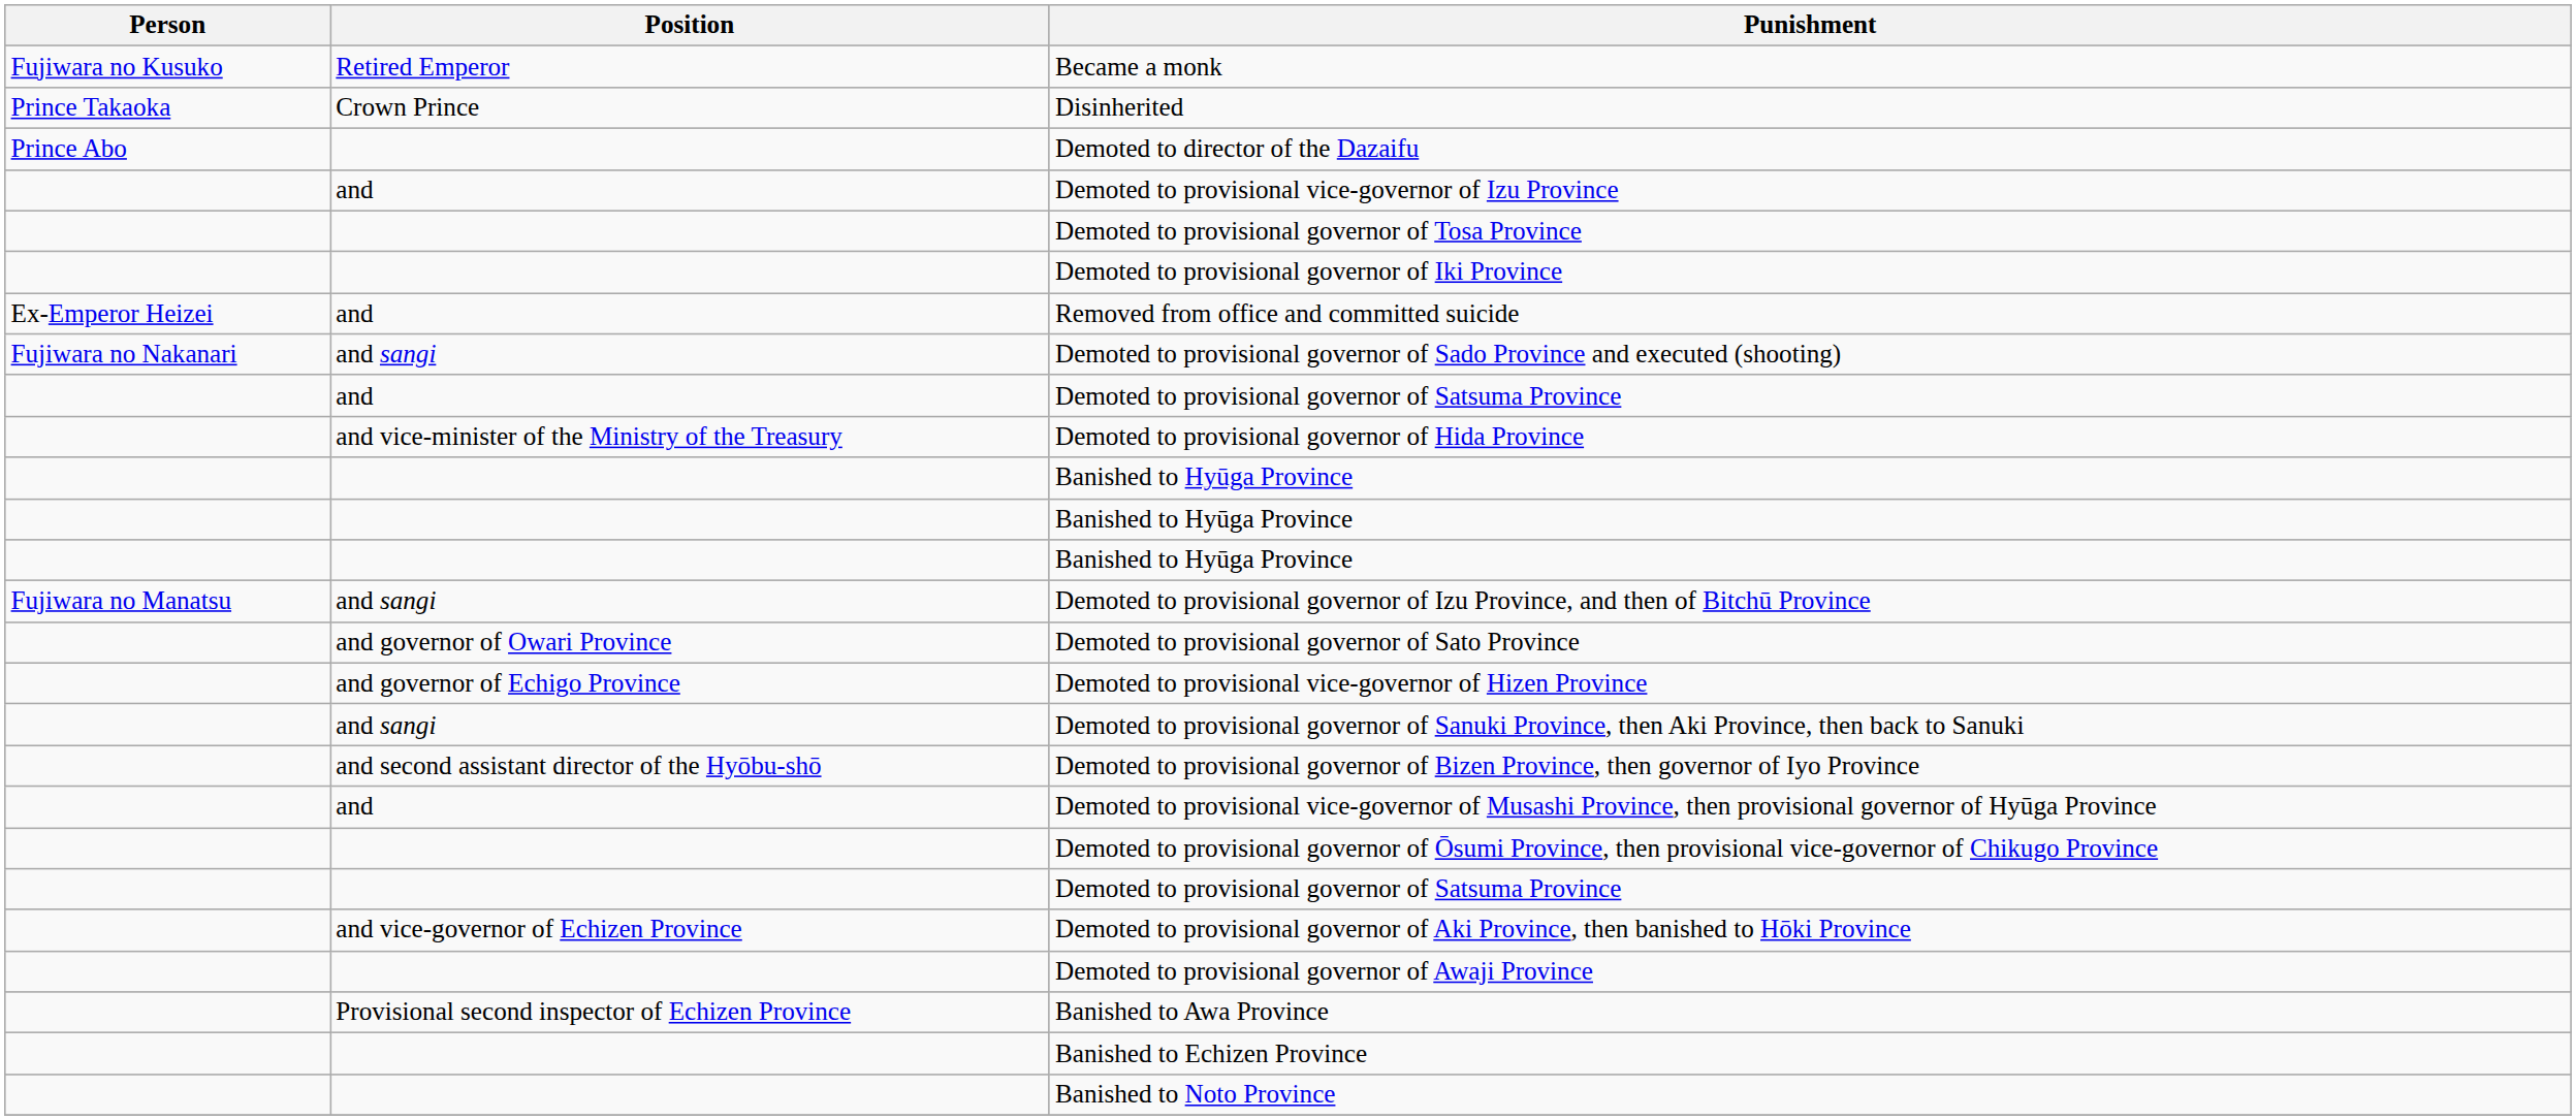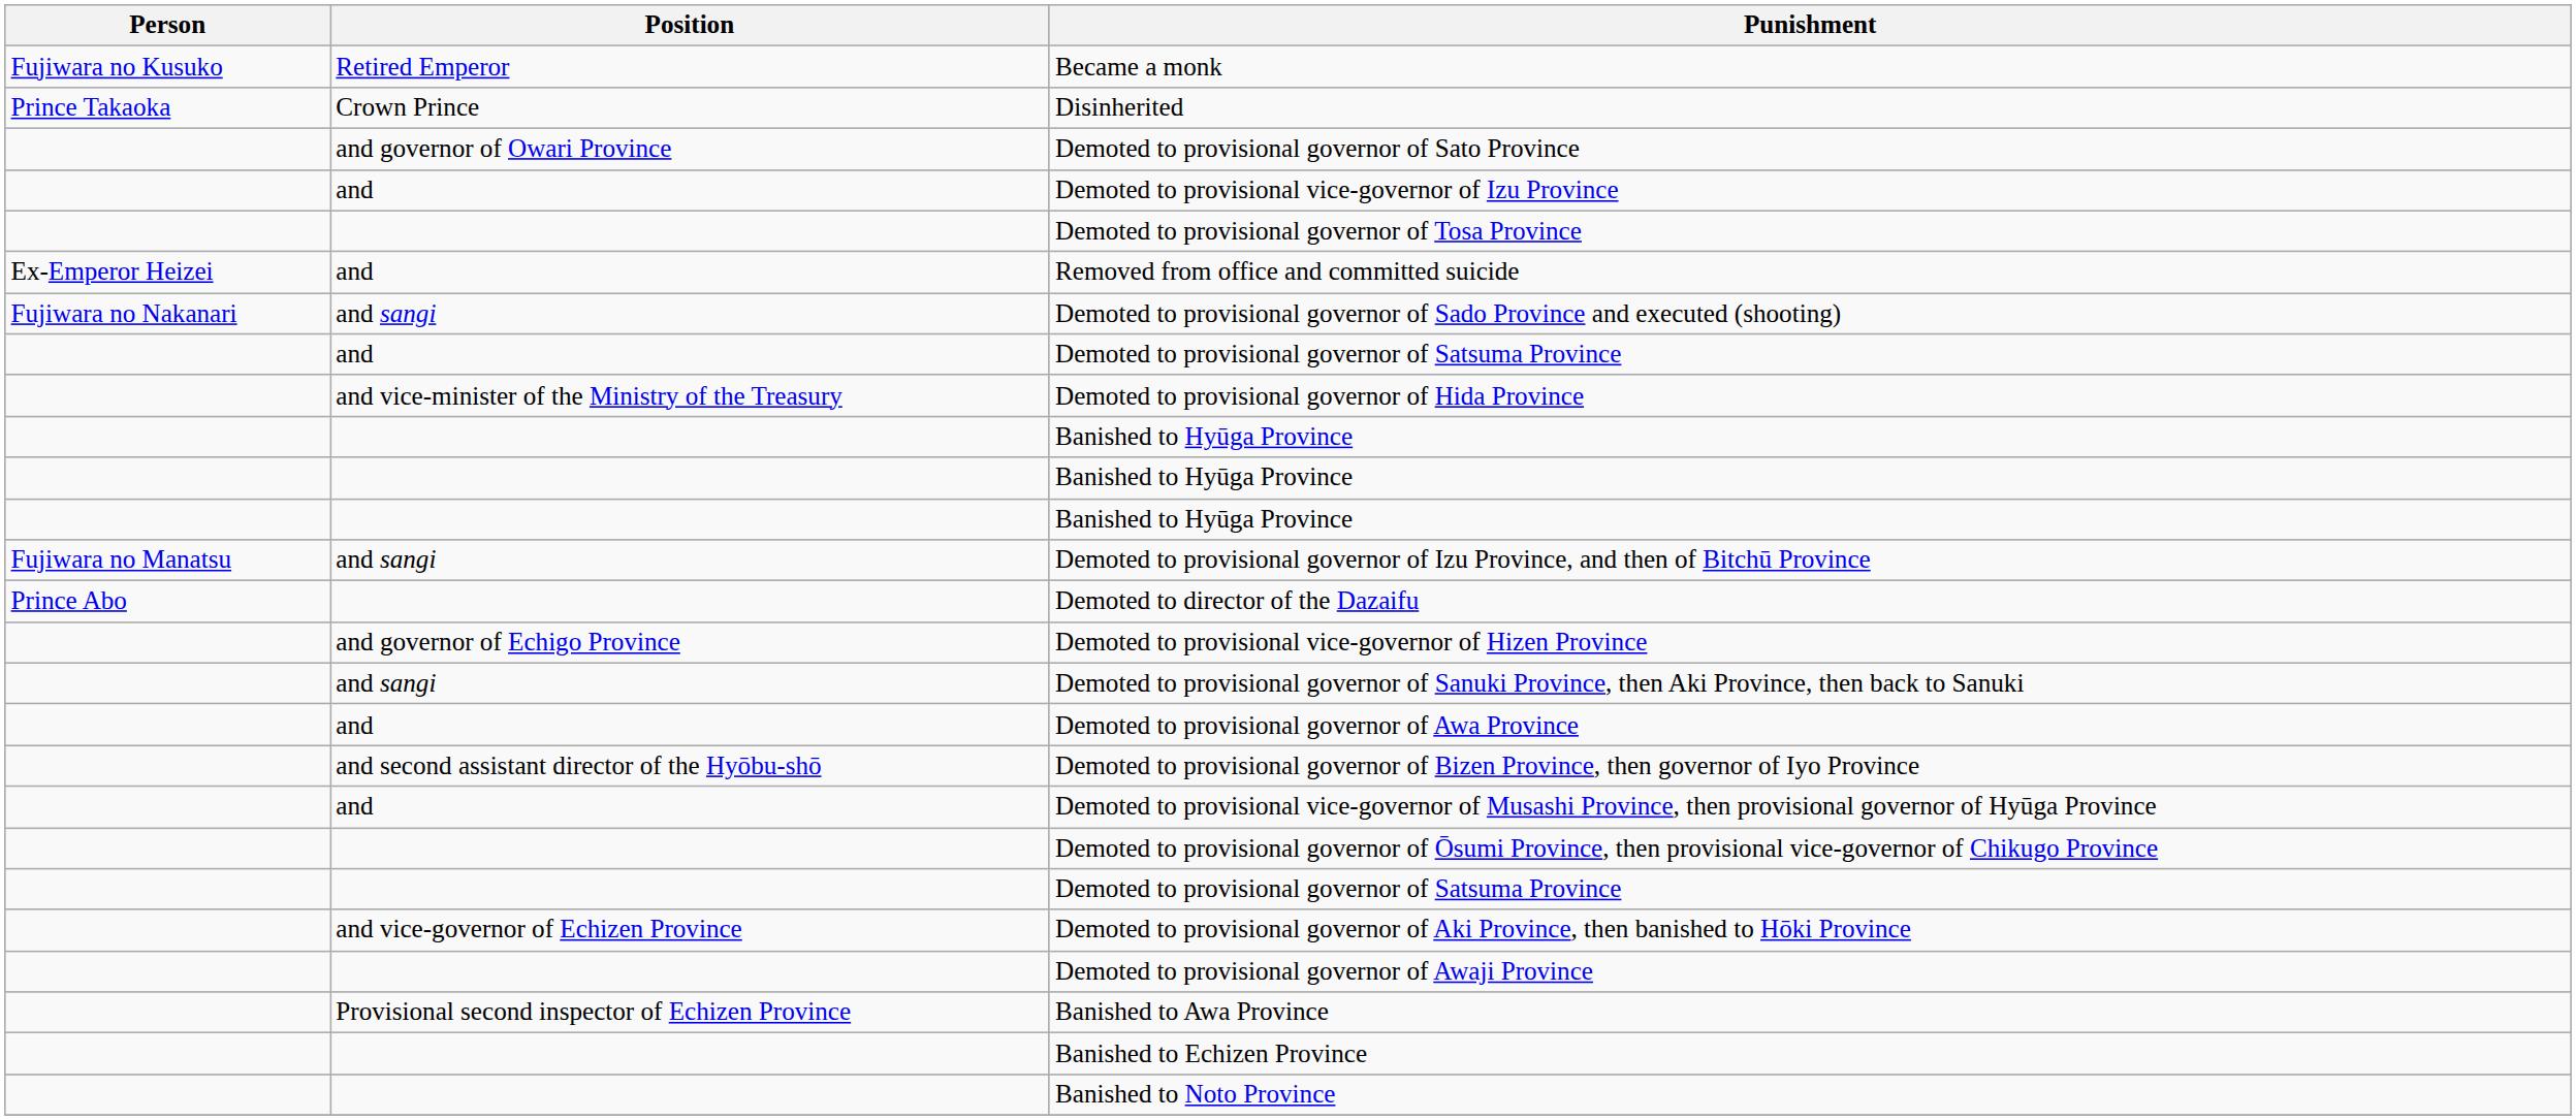 <table class="wikitable" width="100%">
 <tr>
 <th>Person</th>
 <th>Position</th>
 <th>Punishment</th>
 </tr>
 <tr>
 <td><a href='#'>Fujiwara no Kusuko</a></td>
 <td><a href='#'>Retired Emperor</a></td>
 <td>Became a monk</td>
 </tr>
 <tr>
 <td><a href='#'>Prince Takaoka</a></td>
 <td>Crown Prince</td>
 <td>Disinherited</td>
 </tr>
 <tr>
-<td><a href='#'>Prince Abo</a></td>
 <td></td>
-<td>Demoted to director of the <a href='#'>Dazaifu</a></td>
+<td> and governor of <a href='#'>Owari Province</a></td>
+<td>Demoted to provisional governor of Sato Province</td>
 </tr>
 <tr>
 <td></td>
 <td> and </td>
 <td>Demoted to provisional vice-governor of <a href='#'>Izu Province</a></td>
 </tr>
 <tr>
 <td></td>
 <td></td>
 <td>Demoted to provisional governor of <a href='#'>Tosa Province</a></td>
-</tr>
-<tr>
-<td></td>
-<td></td>
-<td>Demoted to provisional governor of <a href='#'>Iki Province</a></td>
 </tr>
 <tr>
 <td>Ex-<a href='#'>Emperor Heizei</a></td>
 <td> and </td>
 <td>Removed from office and committed suicide</td>
 </tr>
 <tr>
 <td><a href='#'>Fujiwara no Nakanari</a></td>
 <td> and <em><a href='#'>sangi</a></em></td>
 <td>Demoted to provisional governor of <a href='#'>Sado Province</a> and executed (shooting)</td>
 </tr>
 <tr>
 <td></td>
 <td> and </td>
 <td>Demoted to provisional governor of <a href='#'>Satsuma Province</a></td>
 </tr>
 <tr>
 <td></td>
 <td> and vice-minister of the <a href='#'>Ministry of the Treasury</a></td>
 <td>Demoted to provisional governor of <a href='#'>Hida Province</a></td>
 </tr>
 <tr>
 <td></td>
 <td></td>
 <td>Banished to <a href='#'>Hyūga Province</a></td>
 </tr>
 <tr>
 <td></td>
 <td></td>
 <td>Banished to Hyūga Province</td>
 </tr>
 <tr>
 <td></td>
 <td></td>
 <td>Banished to Hyūga Province</td>
 </tr>
 <tr>
 <td><a href='#'>Fujiwara no Manatsu</a></td>
 <td> and <em>sangi</em></td>
 <td>Demoted to provisional governor of Izu Province, and then of <a href='#'>Bitchū Province</a></td>
 </tr>
 <tr>
+<td><a href='#'>Prince Abo</a></td>
 <td></td>
-<td> and governor of <a href='#'>Owari Province</a></td>
-<td>Demoted to provisional governor of Sato Province</td>
+<td>Demoted to director of the <a href='#'>Dazaifu</a></td>
 </tr>
 <tr>
 <td></td>
 <td> and governor of <a href='#'>Echigo Province</a></td>
 <td>Demoted to provisional vice-governor of <a href='#'>Hizen Province</a></td>
 </tr>
 <tr>
 <td></td>
 <td> and <em>sangi</em></td>
 <td>Demoted to provisional governor of <a href='#'>Sanuki Province</a>, then Aki Province, then back to Sanuki</td>
+</tr>
+<tr>
+<td></td>
+<td> and </td>
+<td>Demoted to provisional governor of <a href='#'>Awa Province</a></td>
 </tr>
 <tr>
 <td></td>
 <td> and second assistant director of the <a href='#'>Hyōbu-shō</a></td>
 <td>Demoted to provisional governor of <a href='#'>Bizen Province</a>, then governor of Iyo Province</td>
 </tr>
 <tr>
 <td></td>
 <td> and </td>
 <td>Demoted to provisional vice-governor of <a href='#'>Musashi Province</a>, then provisional governor of Hyūga Province</td>
 </tr>
 <tr>
 <td></td>
 <td></td>
 <td>Demoted to provisional governor of <a href='#'>Ōsumi Province</a>, then provisional vice-governor of <a href='#'>Chikugo Province</a></td>
 </tr>
 <tr>
 <td></td>
 <td></td>
 <td>Demoted to provisional governor of <a href='#'>Satsuma Province</a></td>
 </tr>
 <tr>
 <td></td>
 <td> and vice-governor of <a href='#'>Echizen Province</a></td>
 <td>Demoted to provisional governor of <a href='#'>Aki Province</a>, then banished to <a href='#'>Hōki Province</a></td>
 </tr>
 <tr>
 <td></td>
 <td></td>
 <td>Demoted to provisional governor of <a href='#'>Awaji Province</a></td>
 </tr>
 <tr>
 <td></td>
 <td>Provisional second inspector of <a href='#'>Echizen Province</a></td>
 <td>Banished to Awa Province</td>
 </tr>
 <tr>
 <td></td>
 <td></td>
 <td>Banished to Echizen Province</td>
 </tr>
 <tr>
 <td></td>
 <td></td>
 <td>Banished to <a href='#'>Noto Province</a></td>
 </tr>
 <tr>
 </tr>
 </table>
